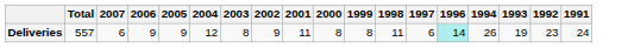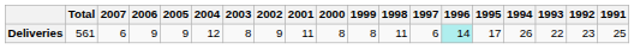 <table class="wikitable" style="text-align:right; font-size:96%">
 <tr>
 <th></th>
 <th>Total</th>
 <th>2007</th>
 <th>2006</th>
 <th>2005</th>
 <th>2004</th>
 <th>2003</th>
 <th>2002</th>
 <th>2001</th>
 <th>2000</th>
 <th>1999</th>
 <th>1998</th>
 <th>1997</th>
 <th>1996</th>
+<th>1995</th>
 <th>1994</th>
 <th>1993</th>
 <th>1992</th>
 <th>1991</th>
 </tr>
 <tr>
 <th>Deliveries</th>
-<td>557</td>
+<td>561</td>
 <td>6</td>
 <td>9</td>
 <td>9</td>
 <td>12</td>
 <td>8</td>
 <td>9</td>
 <td>11</td>
 <td>8</td>
 <td>8</td>
 <td>11</td>
 <td>6</td>
 <td style="background: paleturquoise;">14</td>
+<td>17</td>
 <td>26</td>
-<td>19</td>
+<td>22</td>
 <td>23</td>
-<td>24</td>
+<td>25</td>
 </tr>
 </table>
